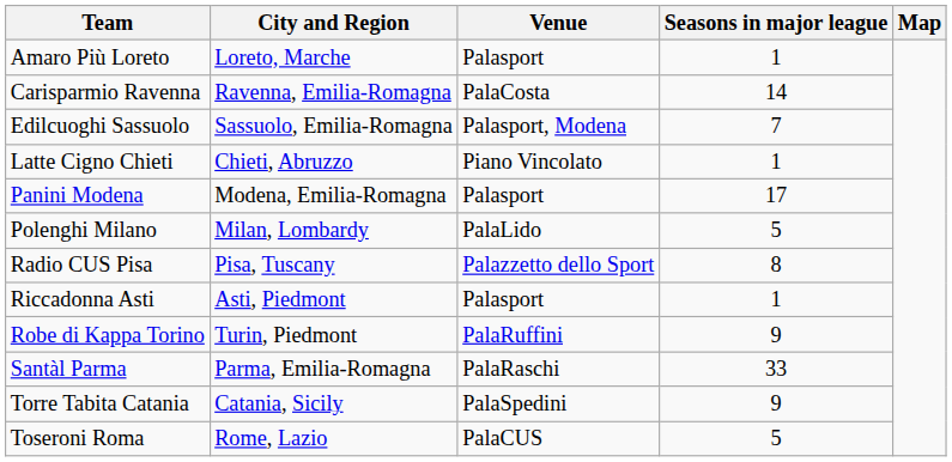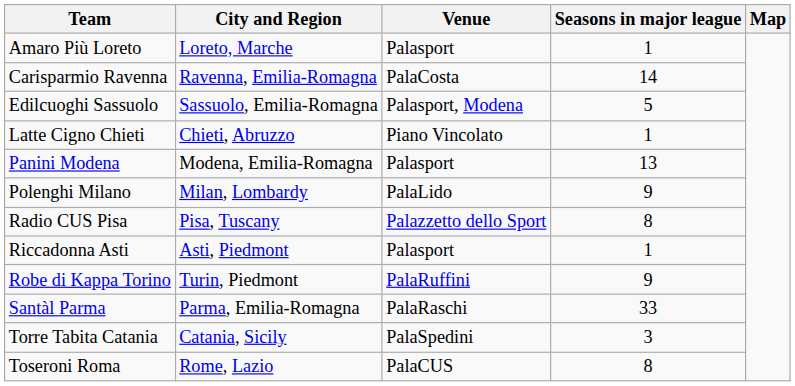 <table class="wikitable">
 <tr>
 <th>Team</th>
 <th>City and Region</th>
 <th>Venue</th>
 <th>Seasons in major league</th>
 <th colspan=2>Map</th>
 </tr>
 <tr>
 <td>Amaro Più Loreto</td>
 <td><a href='#'>Loreto, Marche</a></td>
 <td>Palasport</td>
 <td style="text-align:center;">1</td>
 <td rowspan=12></td>
 </tr>
 <tr>
 <td>Carisparmio Ravenna</td>
 <td><a href='#'>Ravenna</a>, <a href='#'>Emilia-Romagna</a></td>
 <td>PalaCosta</td>
 <td style="text-align:center;">14</td>
 </tr>
 <tr>
 <td>Edilcuoghi Sassuolo</td>
 <td><a href='#'>Sassuolo</a>, Emilia-Romagna</td>
 <td>Palasport, <a href='#'>Modena</a></td>
-<td style="text-align:center;">7</td>
+<td style="text-align:center;">5</td>
 </tr>
 <tr>
 <td>Latte Cigno Chieti</td>
 <td><a href='#'>Chieti</a>, <a href='#'>Abruzzo</a></td>
 <td>Piano Vincolato</td>
 <td style="text-align:center;">1</td>
 </tr>
 <tr>
 <td><a href='#'>Panini Modena</a></td>
 <td>Modena, Emilia-Romagna</td>
 <td>Palasport</td>
-<td style="text-align:center;">17</td>
+<td style="text-align:center;">13</td>
 </tr>
 <tr>
 <td>Polenghi Milano</td>
 <td><a href='#'>Milan</a>, <a href='#'>Lombardy</a></td>
 <td>PalaLido</td>
-<td style="text-align:center;">5</td>
+<td style="text-align:center;">9</td>
 </tr>
 <tr>
 <td>Radio CUS Pisa</td>
 <td><a href='#'>Pisa</a>, <a href='#'>Tuscany</a></td>
 <td><a href='#'>Palazzetto dello Sport</a></td>
 <td style="text-align:center;">8</td>
 </tr>
 <tr>
 <td>Riccadonna Asti</td>
 <td><a href='#'>Asti</a>, <a href='#'>Piedmont</a></td>
 <td>Palasport</td>
 <td style="text-align:center;">1</td>
 </tr>
 <tr>
 <td><a href='#'>Robe di Kappa Torino</a></td>
 <td><a href='#'>Turin</a>, Piedmont</td>
 <td><a href='#'>PalaRuffini</a></td>
 <td style="text-align:center;">9</td>
 </tr>
 <tr>
 <td><a href='#'>Santàl Parma</a></td>
 <td><a href='#'>Parma</a>, Emilia-Romagna</td>
 <td>PalaRaschi</td>
 <td style="text-align:center;">33</td>
 </tr>
 <tr>
 <td>Torre Tabita Catania</td>
 <td><a href='#'>Catania</a>, <a href='#'>Sicily</a></td>
 <td>PalaSpedini</td>
-<td style="text-align:center;">9</td>
+<td style="text-align:center;">3</td>
 </tr>
 <tr>
 <td>Toseroni Roma</td>
 <td><a href='#'>Rome</a>, <a href='#'>Lazio</a></td>
 <td>PalaCUS</td>
-<td style="text-align:center;">5</td>
+<td style="text-align:center;">8</td>
 </tr>
 </table>
